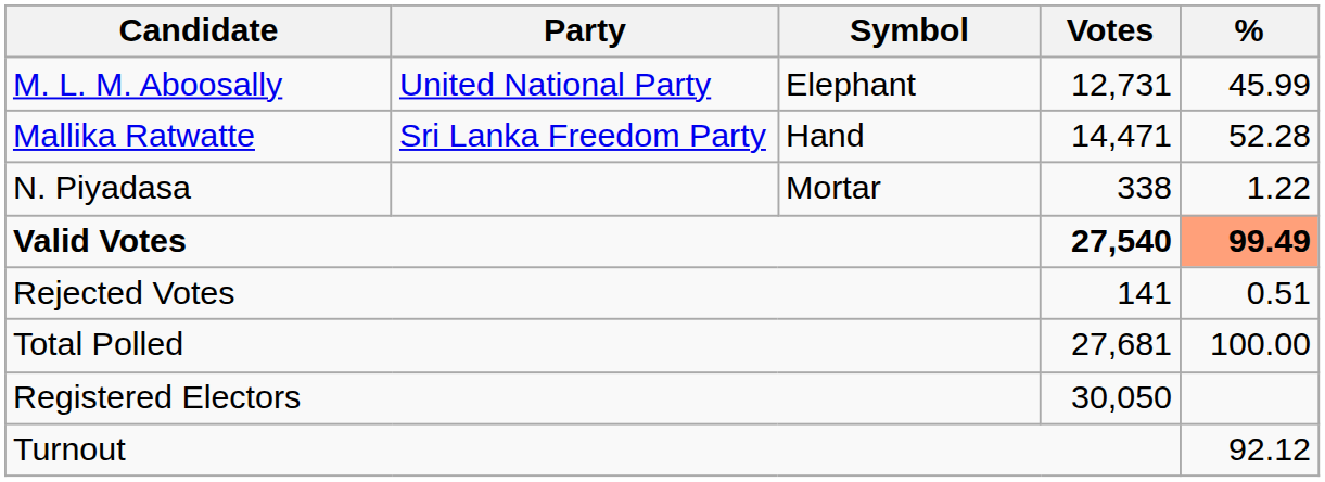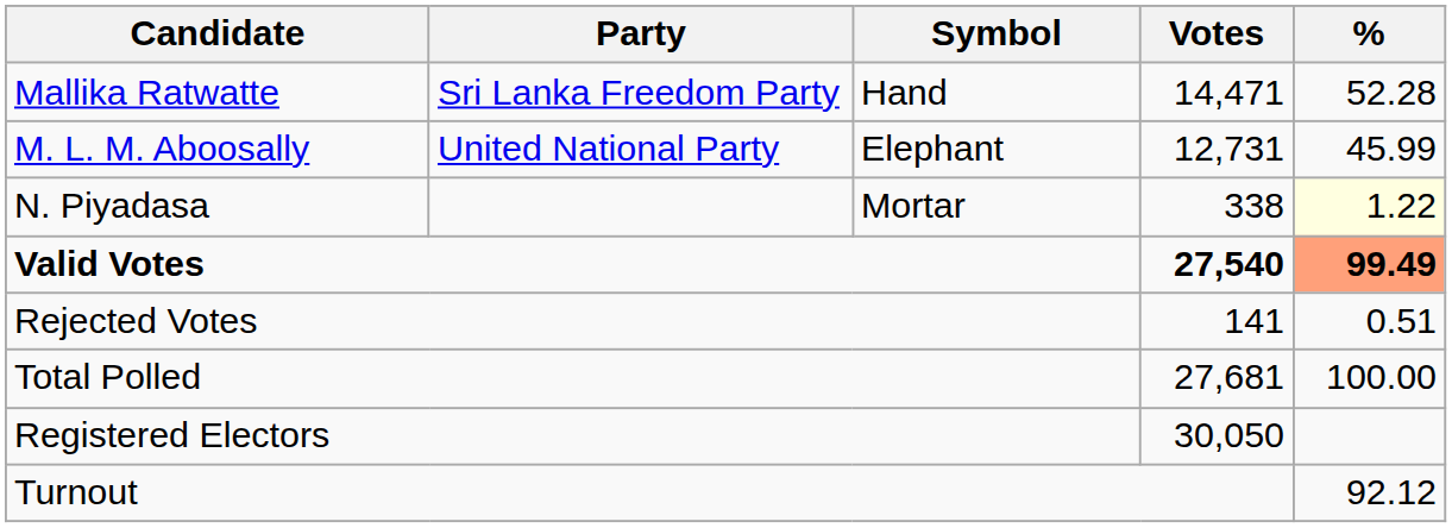 <table class="wikitable" border="1" style="text-align:right;">
 <tr>
 <th align=left width="180">Candidate</th>
 <th align=left width="180">Party</th>
 <th align=left width="120">Symbol</th>
 <th align=left width="60">Votes</th>
 <th align=left width="60">%</th>
 </tr>
 <tr>
+<td align=left><a href='#'>Mallika Ratwatte</a></td>
+<td align=left><a href='#'>Sri Lanka Freedom Party</a></td>
+<td align=left>Hand</td>
+<td>14,471</td>
+<td>52.28</td>
+</tr>
+<tr>
 <td align=left><a href='#'>M. L. M. Aboosally</a></td>
 <td align=left><a href='#'>United National Party</a></td>
 <td align=left>Elephant</td>
 <td>12,731</td>
 <td>45.99</td>
 </tr>
 <tr>
-<td align=left><a href='#'>Mallika Ratwatte</a></td>
-<td align=left><a href='#'>Sri Lanka Freedom Party</a></td>
-<td align=left>Hand</td>
-<td>14,471</td>
-<td>52.28</td>
-</tr>
-<tr>
 <td align=left>N. Piyadasa</td>
 <td align=left></td>
 <td align=left>Mortar</td>
 <td>338</td>
-<td>1.22</td>
+<td style="background: lightyellow;">1.22</td>
 </tr>
 <tr>
 <td align=left colspan=3><strong>Valid Votes</strong></td>
 <td><strong>27,540</strong></td>
 <td style="background: lightsalmon;"><strong>99.49</strong></td>
 </tr>
 <tr>
 <td align=left colspan=3>Rejected Votes</td>
 <td>141</td>
 <td>0.51</td>
 </tr>
 <tr>
 <td align=left colspan=3>Total Polled</td>
 <td>27,681</td>
 <td>100.00</td>
 </tr>
 <tr>
 <td align=left colspan=3>Registered Electors</td>
 <td>30,050</td>
 <td></td>
 </tr>
 <tr>
 <td align=left colspan=4>Turnout</td>
 <td>92.12</td>
 </tr>
 </table>
